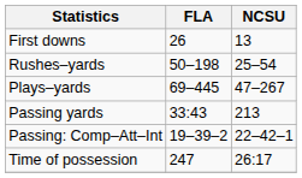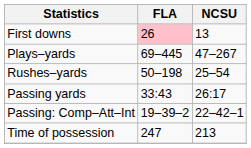 <table class="wikitable">
 <tr>
 <th>Statistics</th>
 <th>FLA</th>
 <th>NCSU</th>
 </tr>
 <tr>
 <td>First downs</td>
-<td>26</td>
+<td style="background: pink;">26</td>
 <td>13</td>
+</tr>
+<tr>
+<td>Plays–yards</td>
+<td>69–445</td>
+<td>47–267</td>
 </tr>
 <tr>
 <td>Rushes–yards</td>
 <td>50–198</td>
 <td>25–54</td>
 </tr>
 <tr>
-<td>Plays–yards</td>
-<td>69–445</td>
-<td>47–267</td>
-</tr>
-<tr>
 <td>Passing yards</td>
 <td>33:43</td>
-<td>213</td>
+<td>26:17</td>
 </tr>
 <tr>
 <td>Passing: Comp–Att–Int</td>
 <td>19–39–2</td>
 <td>22–42–1</td>
 </tr>
 <tr>
 <td>Time of possession</td>
 <td>247</td>
-<td>26:17</td>
+<td>213</td>
 </tr>
 <tr>
 </tr>
 </table>
